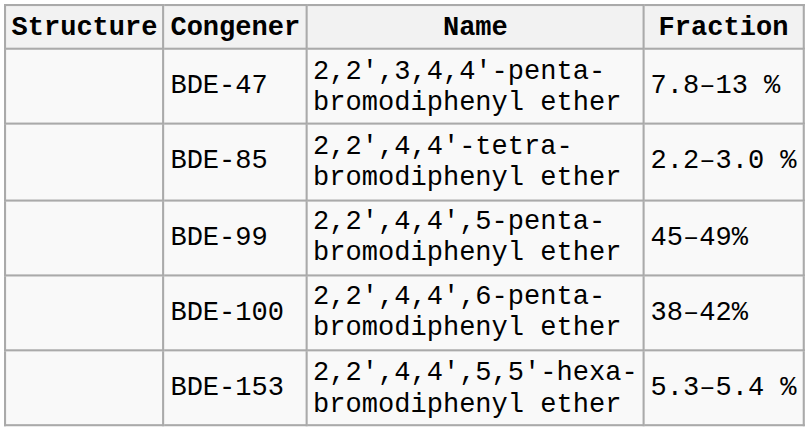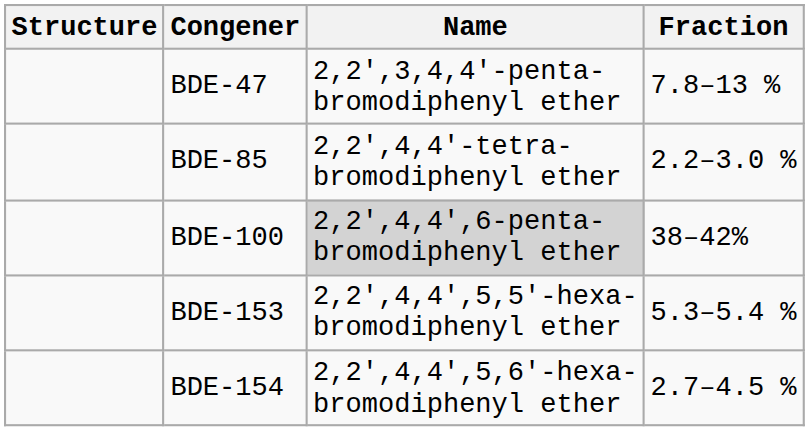 <table class="wikitable">
 <tr>
 <th>Structure</th>
 <th>Congener</th>
 <th>Name</th>
 <th>Fraction</th>
 </tr>
 <tr>
 <td></td>
 <td>BDE-47</td>
 <td>2,2′,3,4,4′-penta-<br>bromodiphenyl ether</td>
 <td>7.8–13 %</td>
 </tr>
 <tr>
 <td></td>
 <td>BDE-85</td>
 <td>2,2′,4,4′-tetra-<br>bromodiphenyl ether</td>
 <td>2.2–3.0 %</td>
 </tr>
 <tr>
 <td></td>
-<td>BDE-99</td>
-<td>2,2′,4,4′,5-penta-<br>bromodiphenyl ether</td>
-<td>45–49%</td>
-</tr>
-<tr>
-<td></td>
 <td>BDE-100</td>
-<td>2,2′,4,4′,6-penta-<br>bromodiphenyl ether</td>
+<td style="background: lightgrey;">2,2′,4,4′,6-penta-<br>bromodiphenyl ether</td>
 <td>38–42%</td>
 </tr>
 <tr>
 <td></td>
 <td>BDE-153</td>
 <td>2,2′,4,4′,5,5′-hexa-<br>bromodiphenyl ether</td>
 <td>5.3–5.4 %</td>
 </tr>
+<tr>
+<td></td>
+<td>BDE-154</td>
+<td>2,2′,4,4′,5,6′-hexa-<br>bromodiphenyl ether</td>
+<td>2.7–4.5 %</td>
+</tr>
 </table>
